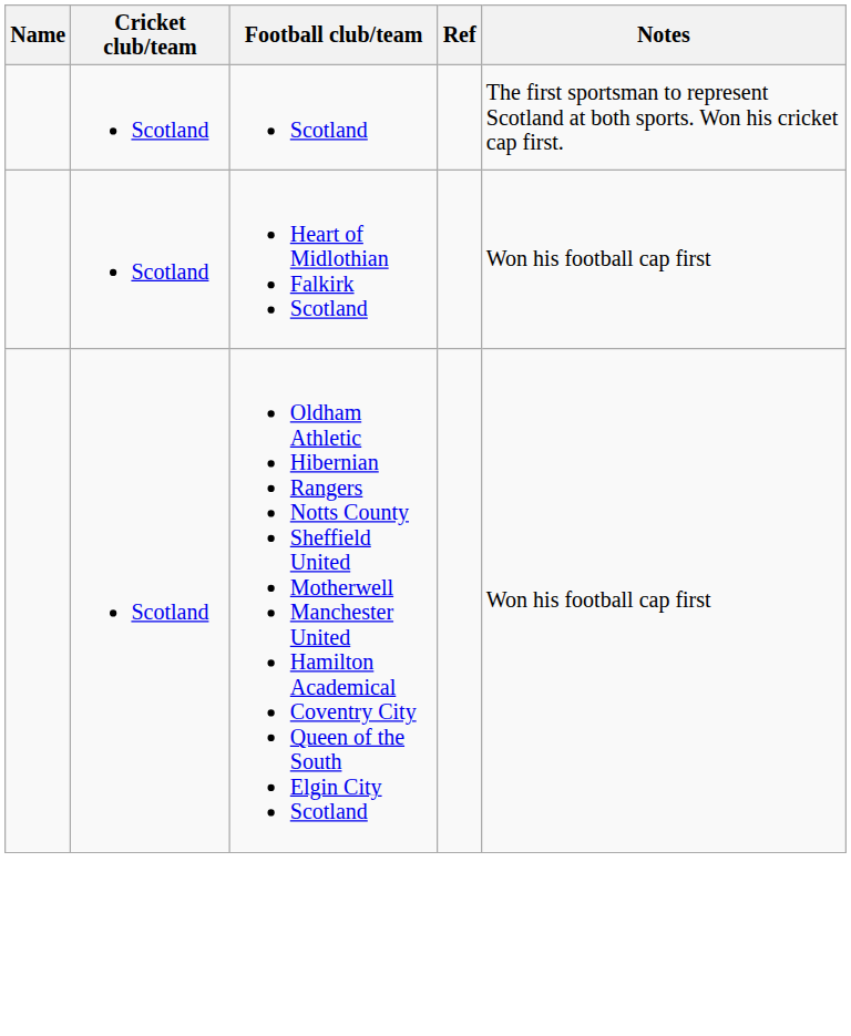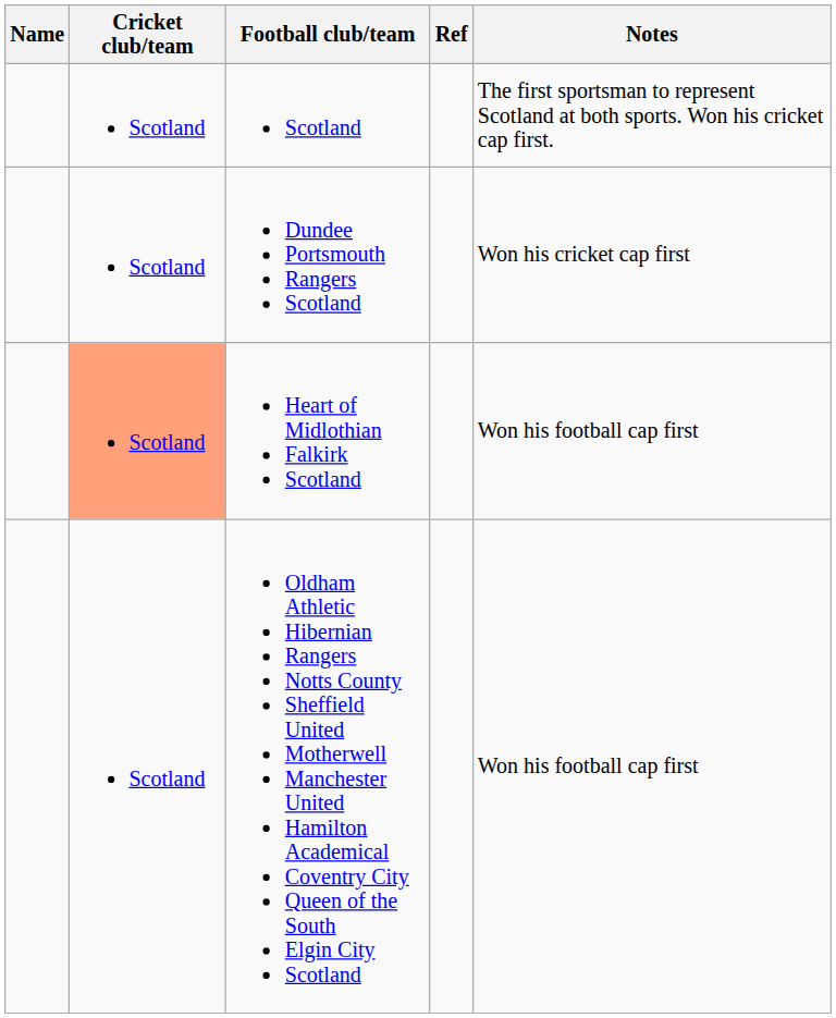 <table class="wikitable sortable">
 <tr>
 <th>Name</th>
 <th>Cricket club/team</th>
 <th>Football club/team</th>
 <th>Ref</th>
 <th>Notes</th>
 </tr>
 <tr>
 <td></td>
 <td><br><ul><li><a href='#'>Scotland</a></li></ul></td>
 <td><br><ul><li><a href='#'>Scotland</a></li></ul></td>
 <td></td>
 <td>The first sportsman to represent Scotland at both sports. Won his cricket cap first.</td>
 </tr>
 <tr>
 <td></td>
 <td><br><ul><li><a href='#'>Scotland</a></li></ul></td>
+<td><br><ul><li><a href='#'>Dundee</a></li><li><a href='#'>Portsmouth</a></li><li><a href='#'>Rangers</a></li><li><a href='#'>Scotland</a></li></ul></td>
+<td></td>
+<td>Won his cricket cap first</td>
+</tr>
+<tr>
+<td></td>
+<td style="background: lightsalmon;"><br><ul><li><a href='#'>Scotland</a></li></ul></td>
 <td><br><ul><li><a href='#'>Heart of Midlothian</a></li><li><a href='#'>Falkirk</a></li><li><a href='#'>Scotland</a></li></ul></td>
 <td></td>
 <td>Won his football cap first</td>
 </tr>
 <tr>
 <td></td>
 <td><br><ul><li><a href='#'>Scotland</a></li></ul></td>
 <td><br><ul><li><a href='#'>Oldham Athletic</a></li><li><a href='#'>Hibernian</a></li><li><a href='#'>Rangers</a></li><li><a href='#'>Notts County</a></li><li><a href='#'>Sheffield United</a></li><li><a href='#'>Motherwell</a></li><li><a href='#'>Manchester United</a></li><li><a href='#'>Hamilton Academical</a></li><li><a href='#'>Coventry City</a></li><li><a href='#'>Queen of the South</a></li><li><a href='#'>Elgin City</a></li><li><a href='#'>Scotland</a></li></ul></td>
 <td></td>
 <td>Won his football cap first</td>
 </tr>
 <tr>
 </tr>
 </table>
